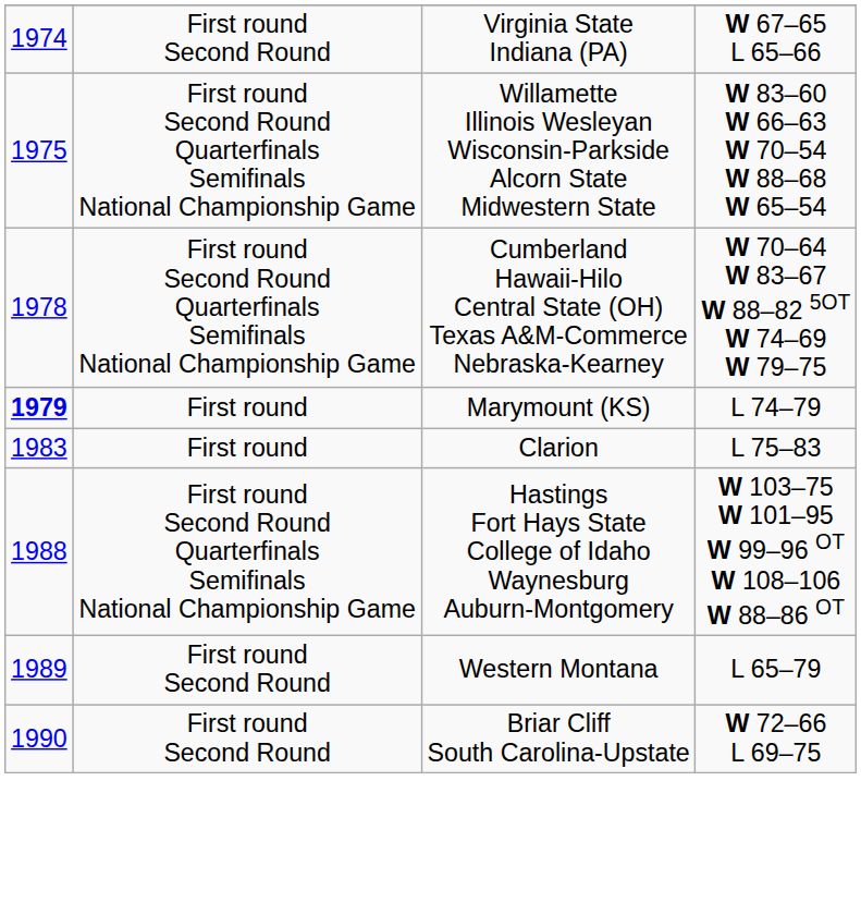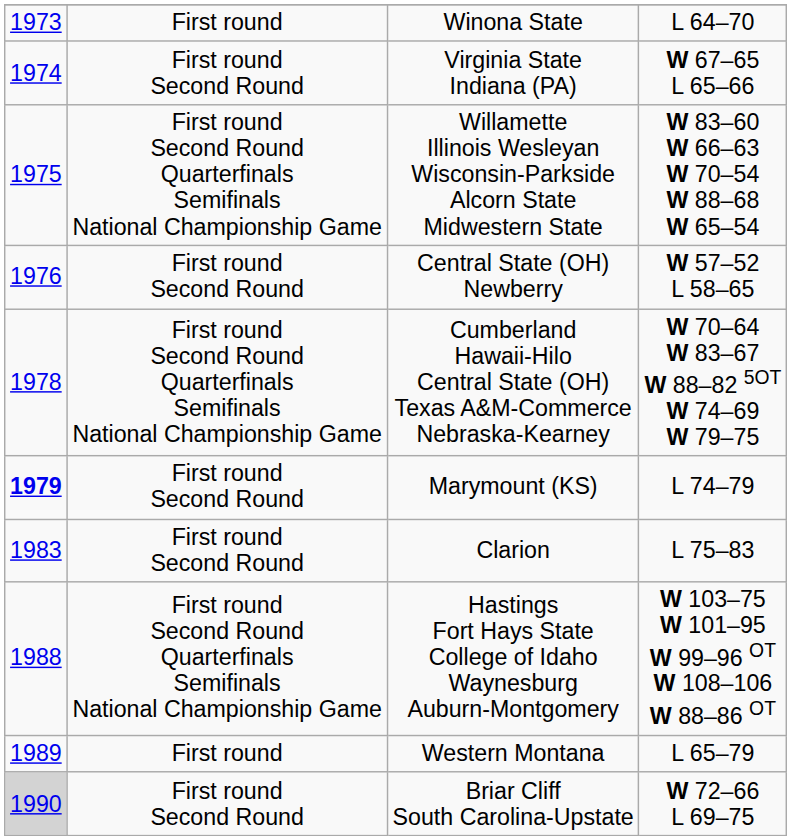 <table class="wikitable">
 <tr>
+</tr>
+<tr style="text-align:center;">
+<td><a href='#'>1973</a></td>
+<td>First round</td>
+<td>Winona State</td>
+<td>L 64–70</td>
 </tr>
 <tr style="text-align:center;">
 <td><a href='#'>1974</a></td>
 <td>First round<br>Second Round</td>
 <td>Virginia State<br>Indiana (PA)</td>
 <td><strong>W</strong> 67–65<br>L 65–66</td>
 </tr>
 <tr style="text-align:center;">
 <td><a href='#'>1975</a></td>
 <td>First round<br>Second Round<br>Quarterfinals<br>Semifinals<br>National Championship Game</td>
 <td>Willamette<br>Illinois Wesleyan<br>Wisconsin-Parkside<br>Alcorn State<br>Midwestern State</td>
 <td><strong>W</strong> 83–60<br><strong>W</strong> 66–63<br><strong>W</strong> 70–54<br><strong>W</strong> 88–68<br><strong>W</strong> 65–54</td>
 </tr>
 <tr style="text-align:center;">
+<td><a href='#'>1976</a></td>
+<td>First round<br>Second Round</td>
+<td>Central State (OH)<br>Newberry</td>
+<td><strong>W</strong> 57–52<br>L 58–65</td>
+</tr>
+<tr style="text-align:center;">
 <td><a href='#'>1978</a></td>
 <td>First round<br>Second Round<br>Quarterfinals<br>Semifinals<br>National Championship Game</td>
 <td>Cumberland<br>Hawaii-Hilo<br>Central State (OH)<br>Texas A&M-Commerce<br>Nebraska-Kearney</td>
 <td><strong>W</strong> 70–64<br><strong>W</strong> 83–67<br><strong>W</strong> 88–82 <sup>5OT</sup><br><strong>W</strong> 74–69<br><strong>W</strong> 79–75</td>
 </tr>
 <tr style="text-align:center;">
 <td><strong><a href='#'>1979</a></strong></td>
-<td>First round</td>
+<td>First round<br>Second Round</td>
 <td>Marymount (KS)</td>
 <td>L 74–79</td>
 </tr>
 <tr style="text-align:center;">
 <td><a href='#'>1983</a></td>
-<td>First round</td>
+<td>First round<br>Second Round</td>
 <td>Clarion</td>
 <td>L 75–83</td>
 </tr>
 <tr style="text-align:center;">
 <td><a href='#'>1988</a></td>
 <td>First round<br>Second Round<br>Quarterfinals<br>Semifinals<br>National Championship Game</td>
 <td>Hastings<br>Fort Hays State<br>College of Idaho<br>Waynesburg<br>Auburn-Montgomery</td>
 <td><strong>W</strong> 103–75<br><strong>W</strong> 101–95<br><strong>W</strong> 99–96 <sup>OT</sup><br><strong>W</strong> 108–106<br><strong>W</strong> 88–86 <sup>OT</sup></td>
 </tr>
 <tr style="text-align:center;">
 <td><a href='#'>1989</a></td>
-<td>First round<br>Second Round</td>
+<td>First round</td>
 <td>Western Montana</td>
 <td>L 65–79</td>
 </tr>
 <tr style="text-align:center;">
-<td><a href='#'>1990</a></td>
+<td style="background: lightgrey;"><a href='#'>1990</a></td>
 <td>First round<br>Second Round</td>
 <td>Briar Cliff<br>South Carolina-Upstate</td>
 <td><strong>W</strong> 72–66<br>L 69–75</td>
 </tr>
 </table>
